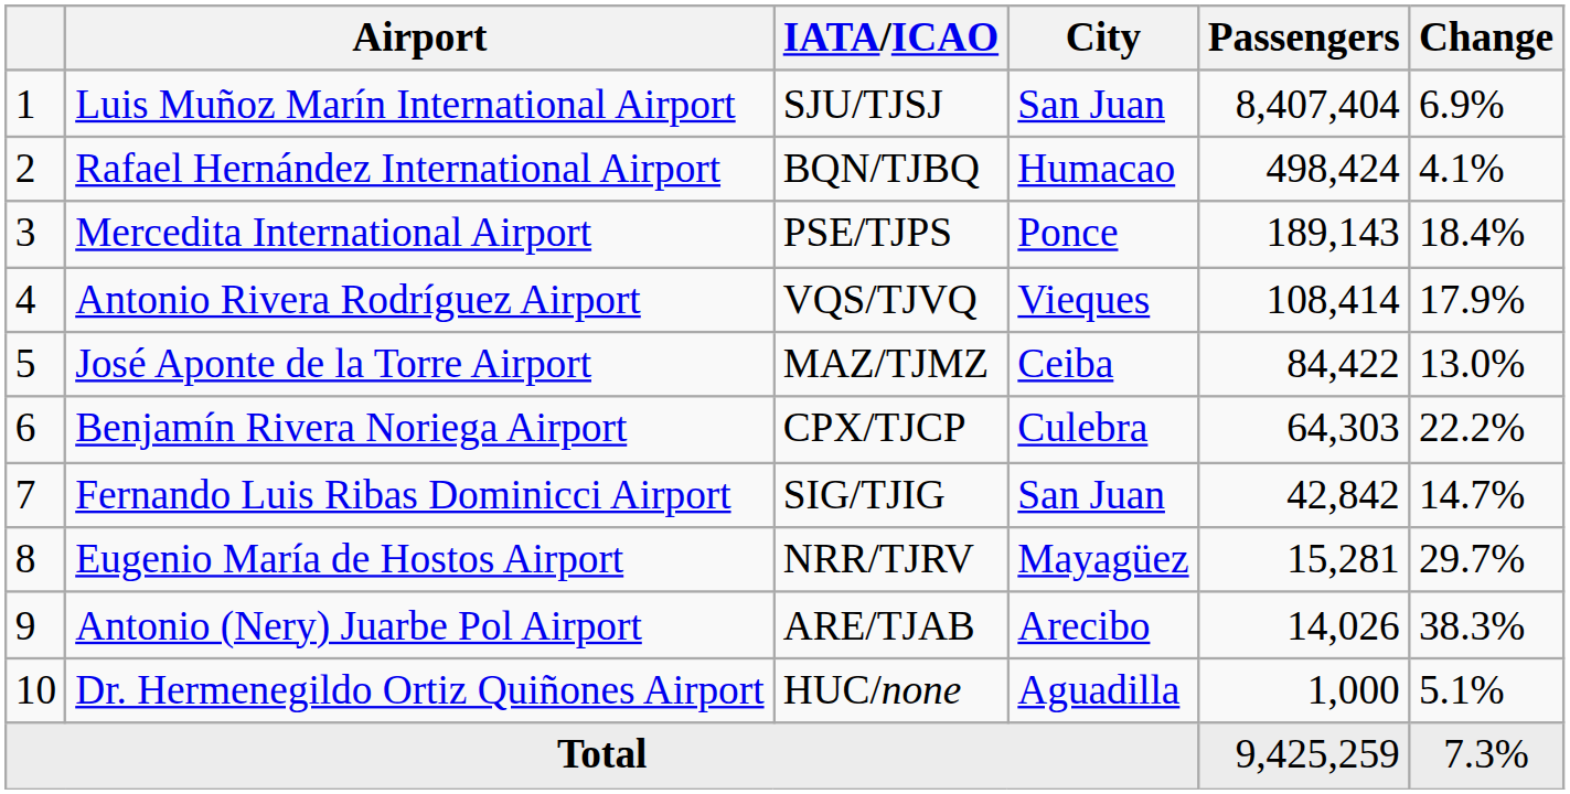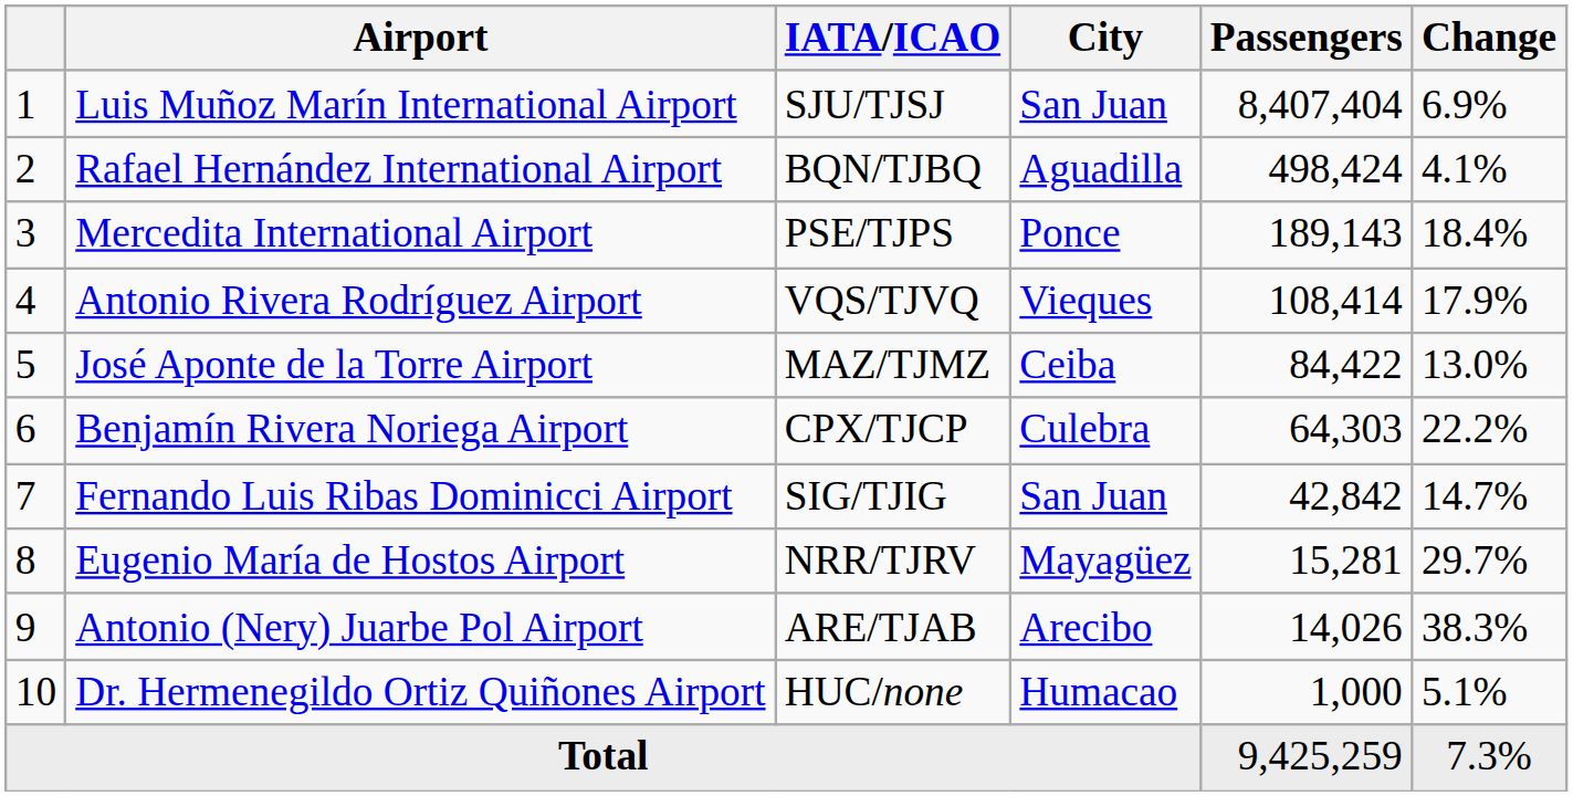 <table class="wikitable sortable">
 <tr>
 <th></th>
 <th>Airport</th>
 <th><a href='#'>IATA</a>/<a href='#'>ICAO</a></th>
 <th>City</th>
 <th>Passengers</th>
 <th>Change</th>
 </tr>
 <tr>
 <td>1</td>
 <td><a href='#'>Luis Muñoz Marín International Airport</a></td>
 <td>SJU/TJSJ</td>
 <td><a href='#'>San Juan</a></td>
 <td align="right">8,407,404</td>
 <td> 6.9%</td>
 </tr>
 <tr>
 <td>2</td>
 <td><a href='#'>Rafael Hernández International Airport</a></td>
 <td>BQN/TJBQ</td>
-<td><a href='#'>Humacao</a></td>
+<td><a href='#'>Aguadilla</a></td>
 <td align="right">498,424</td>
 <td> 4.1%</td>
 </tr>
 <tr>
 <td>3</td>
 <td><a href='#'>Mercedita International Airport</a></td>
 <td>PSE/TJPS</td>
 <td><a href='#'>Ponce</a></td>
 <td align="right">189,143</td>
 <td> 18.4%</td>
 </tr>
 <tr>
 <td>4</td>
 <td><a href='#'>Antonio Rivera Rodríguez Airport</a></td>
 <td>VQS/TJVQ</td>
 <td><a href='#'>Vieques</a></td>
 <td align="right">108,414</td>
 <td> 17.9%</td>
 </tr>
 <tr>
 <td>5</td>
 <td><a href='#'>José Aponte de la Torre Airport</a></td>
 <td>MAZ/TJMZ</td>
 <td><a href='#'>Ceiba</a></td>
 <td align="right">84,422</td>
 <td> 13.0%</td>
 </tr>
 <tr>
 <td>6</td>
 <td><a href='#'>Benjamín Rivera Noriega Airport</a></td>
 <td>CPX/TJCP</td>
 <td><a href='#'>Culebra</a></td>
 <td align="right">64,303</td>
 <td> 22.2%</td>
 </tr>
 <tr>
 <td>7</td>
 <td><a href='#'>Fernando Luis Ribas Dominicci Airport</a></td>
 <td>SIG/TJIG</td>
 <td><a href='#'>San Juan</a></td>
 <td align="right">42,842</td>
 <td> 14.7%</td>
 </tr>
 <tr>
 <td>8</td>
 <td><a href='#'>Eugenio María de Hostos Airport</a></td>
 <td>NRR/TJRV</td>
 <td><a href='#'>Mayagüez</a></td>
 <td align="right">15,281</td>
 <td> 29.7%</td>
 </tr>
 <tr>
 <td>9</td>
 <td><a href='#'>Antonio (Nery) Juarbe Pol Airport</a></td>
 <td>ARE/TJAB</td>
 <td><a href='#'>Arecibo</a></td>
 <td align="right">14,026</td>
 <td> 38.3%</td>
 </tr>
 <tr>
 <td>10</td>
 <td><a href='#'>Dr. Hermenegildo Ortiz Quiñones Airport</a></td>
 <td>HUC/<em>none</em></td>
-<td><a href='#'>Aguadilla</a></td>
+<td><a href='#'>Humacao</a></td>
 <td align="right">1,000</td>
 <td> 5.1%</td>
 </tr>
 <tr style="background-color:#ececec;">
 <td colspan=4 align="center"><strong>Total</strong></td>
 <td align="right">9,425,259</td>
 <td align="center"> 7.3%</td>
 </tr>
 </table>
